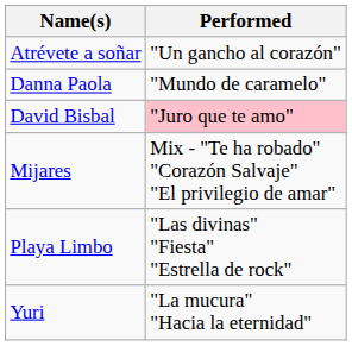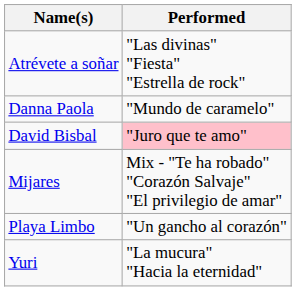 <table class="wikitable sortable">
 <tr>
 <th>Name(s)</th>
 <th>Performed</th>
 </tr>
 <tr>
 <td><a href='#'>Atrévete a soñar</a></td>
-<td>"Un gancho al corazón"</td>
+<td>"Las divinas" <br> "Fiesta" <br> "Estrella de rock"</td>
 </tr>
 <tr>
 <td><a href='#'>Danna Paola</a></td>
 <td>"Mundo de caramelo"</td>
 </tr>
 <tr>
 <td><a href='#'>David Bisbal</a></td>
 <td style="background: pink;">"Juro que te amo"</td>
 </tr>
 <tr>
 <td><a href='#'>Mijares</a></td>
 <td>Mix - "Te ha robado" <br> "Corazón Salvaje" <br> "El privilegio de amar"</td>
 </tr>
 <tr>
 <td><a href='#'>Playa Limbo</a></td>
-<td>"Las divinas" <br> "Fiesta" <br> "Estrella de rock"</td>
+<td>"Un gancho al corazón"</td>
 </tr>
 <tr>
 <td><a href='#'>Yuri</a></td>
 <td>"La mucura" <br> "Hacia la eternidad"</td>
 </tr>
 </table>
